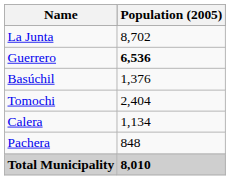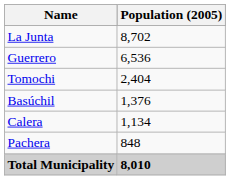 <table class="wikitable">
 <tr style="background:#000000; color:black;">
 <th><strong>Name</strong></th>
 <th><strong>Population (2005)</strong></th>
 </tr>
 <tr>
 <td><a href='#'>La Junta</a></td>
 <td>8,702</td>
 </tr>
 <tr>
 <td><a href='#'>Guerrero</a></td>
-<td><strong>6,536</strong></td>
+<td>6,536</td>
+</tr>
+<tr>
+<td><a href='#'>Tomochi</a></td>
+<td>2,404</td>
 </tr>
 <tr>
 <td><a href='#'>Basúchil</a></td>
 <td>1,376</td>
-</tr>
-<tr>
-<td><a href='#'>Tomochi</a></td>
-<td>2,404</td>
 </tr>
 <tr>
 <td><a href='#'>Calera</a></td>
 <td>1,134</td>
 </tr>
 <tr>
 <td><a href='#'>Pachera</a></td>
 <td>848</td>
 </tr>
 <tr style="background:#CFCFCF;">
 <td><strong>Total Municipality</strong></td>
 <td><strong>8,010</strong></td>
 </tr>
 </table>
